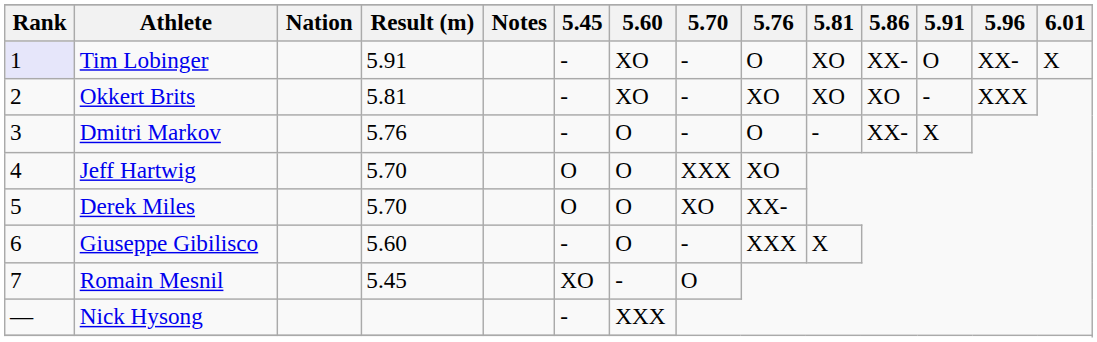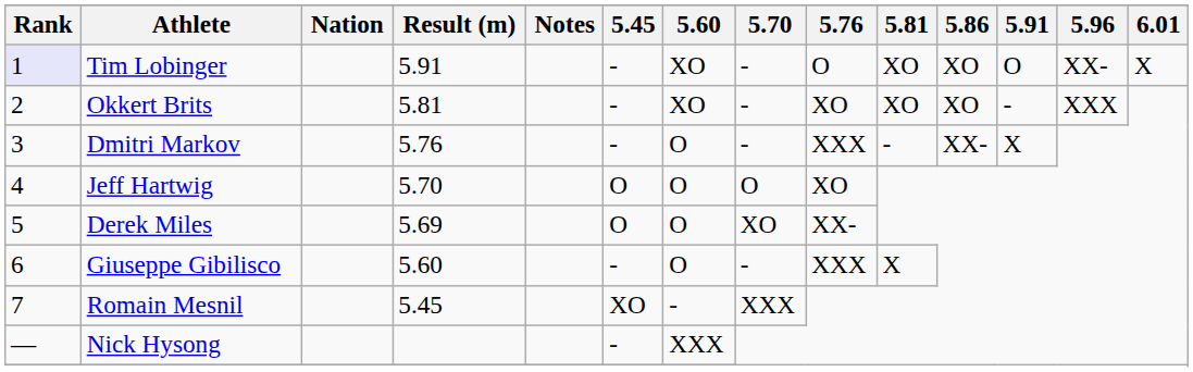 <table class="wikitable" width=85%>
 <tr>
 </tr>
 <tr>
 <th>Rank</th>
 <th>Athlete</th>
 <th>Nation</th>
 <th>Result (m)</th>
 <th>Notes</th>
 <th>5.45</th>
 <th>5.60</th>
 <th>5.70</th>
 <th>5.76</th>
 <th>5.81</th>
 <th>5.86</th>
 <th>5.91</th>
 <th>5.96</th>
 <th>6.01</th>
 </tr>
 <tr>
 <td style="background: lavender;">1</td>
 <td><a href='#'>Tim Lobinger</a></td>
 <td></td>
 <td>5.91</td>
 <td></td>
 <td>-</td>
 <td>XO</td>
 <td>-</td>
 <td>O</td>
 <td>XO</td>
-<td>XX-</td>
+<td>XO</td>
 <td>O</td>
 <td>XX-</td>
 <td>X</td>
 </tr>
 <tr>
 <td>2</td>
 <td><a href='#'>Okkert Brits</a></td>
 <td></td>
 <td>5.81</td>
 <td></td>
 <td>-</td>
 <td>XO</td>
 <td>-</td>
 <td>XO</td>
 <td>XO</td>
 <td>XO</td>
 <td>-</td>
 <td>XXX</td>
 </tr>
 <tr>
 <td>3</td>
 <td><a href='#'>Dmitri Markov</a></td>
 <td></td>
 <td>5.76</td>
 <td></td>
 <td>-</td>
 <td>O</td>
 <td>-</td>
-<td>O</td>
+<td>XXX</td>
 <td>-</td>
 <td>XX-</td>
 <td>X</td>
 </tr>
 <tr>
 <td>4</td>
 <td><a href='#'>Jeff Hartwig</a></td>
 <td></td>
 <td>5.70</td>
 <td></td>
 <td>O</td>
 <td>O</td>
-<td>XXX</td>
+<td>O</td>
 <td>XO</td>
 </tr>
 <tr>
 <td>5</td>
 <td><a href='#'>Derek Miles</a></td>
 <td></td>
-<td>5.70</td>
+<td>5.69</td>
 <td></td>
 <td>O</td>
 <td>O</td>
 <td>XO</td>
 <td>XX-</td>
 </tr>
 <tr>
 <td>6</td>
 <td><a href='#'>Giuseppe Gibilisco</a></td>
 <td></td>
 <td>5.60</td>
 <td></td>
 <td>-</td>
 <td>O</td>
 <td>-</td>
 <td>XXX</td>
 <td>X</td>
 </tr>
 <tr>
 <td>7</td>
 <td><a href='#'>Romain Mesnil</a></td>
 <td></td>
 <td>5.45</td>
 <td></td>
 <td>XO</td>
 <td>-</td>
-<td>O</td>
+<td>XXX</td>
 </tr>
 <tr>
 <td>—</td>
 <td><a href='#'>Nick Hysong</a></td>
 <td></td>
 <td></td>
 <td></td>
 <td>-</td>
 <td>XXX</td>
 </tr>
 <tr>
 </tr>
 </table>
